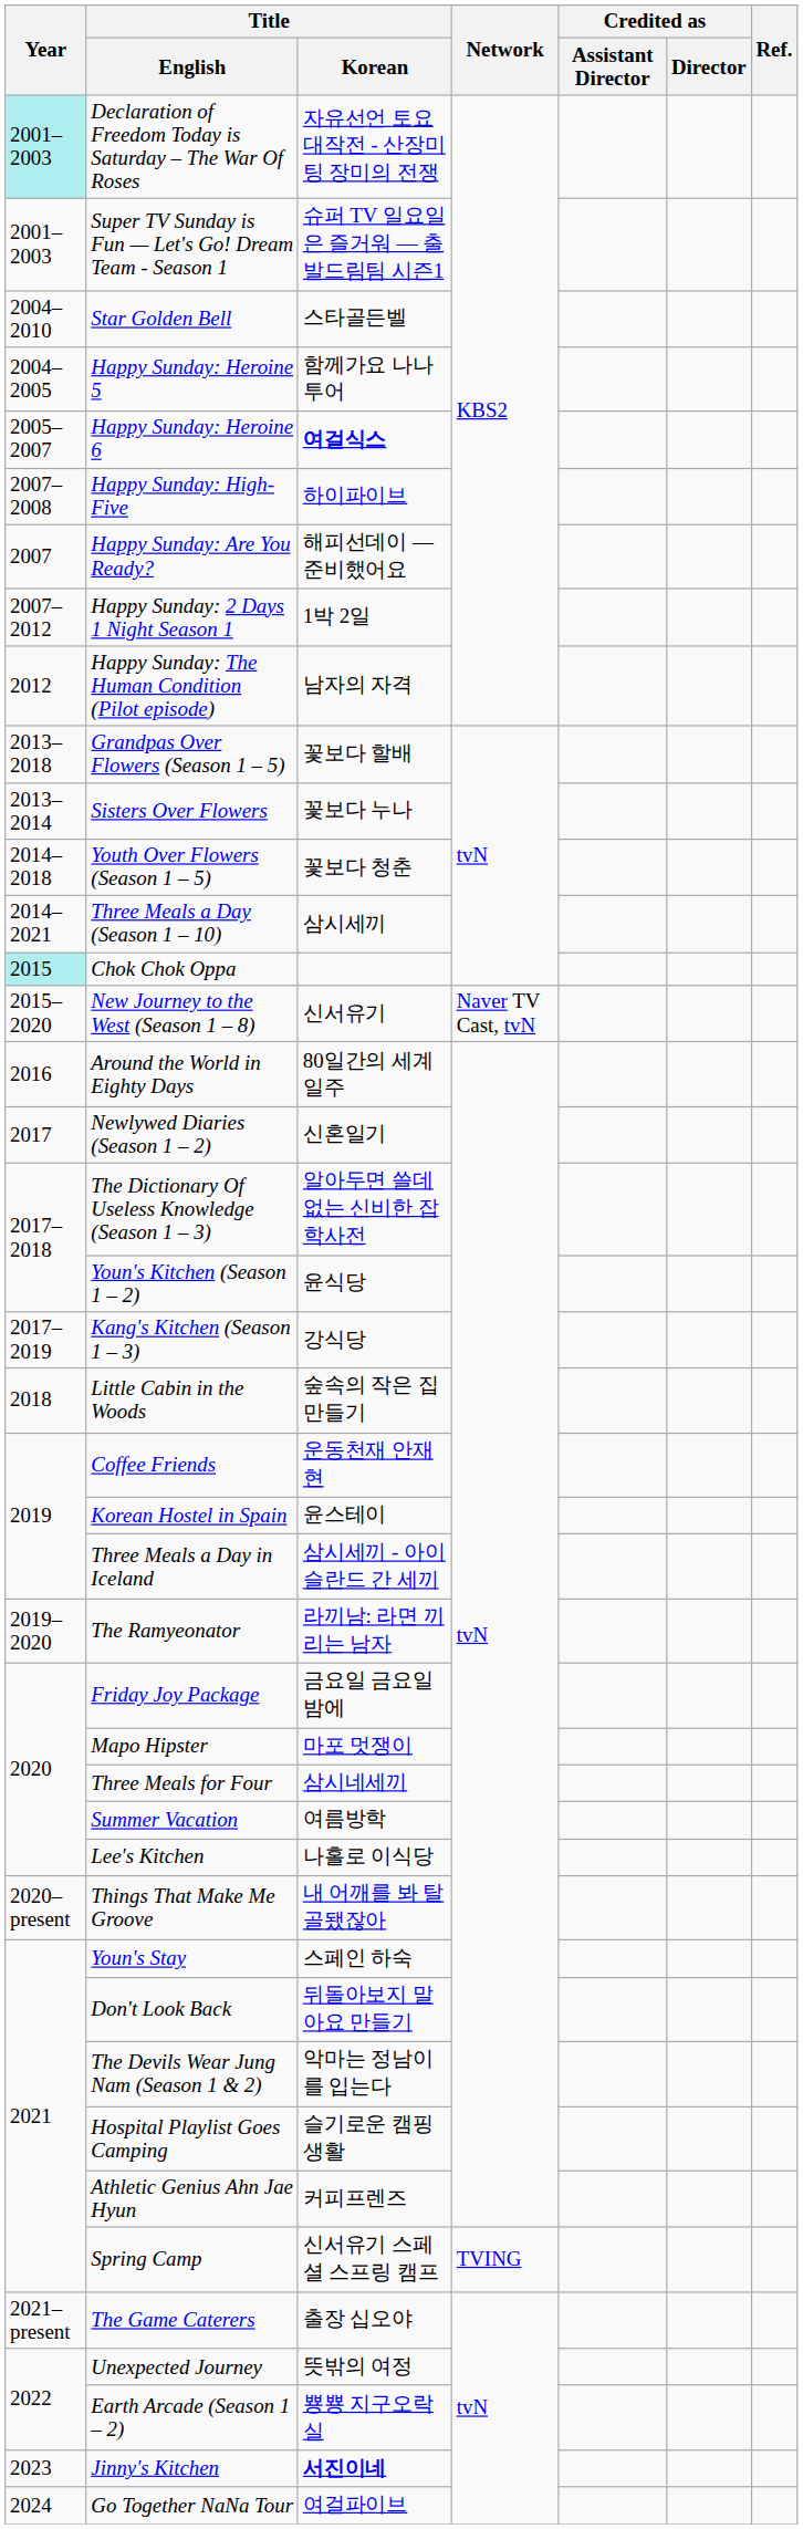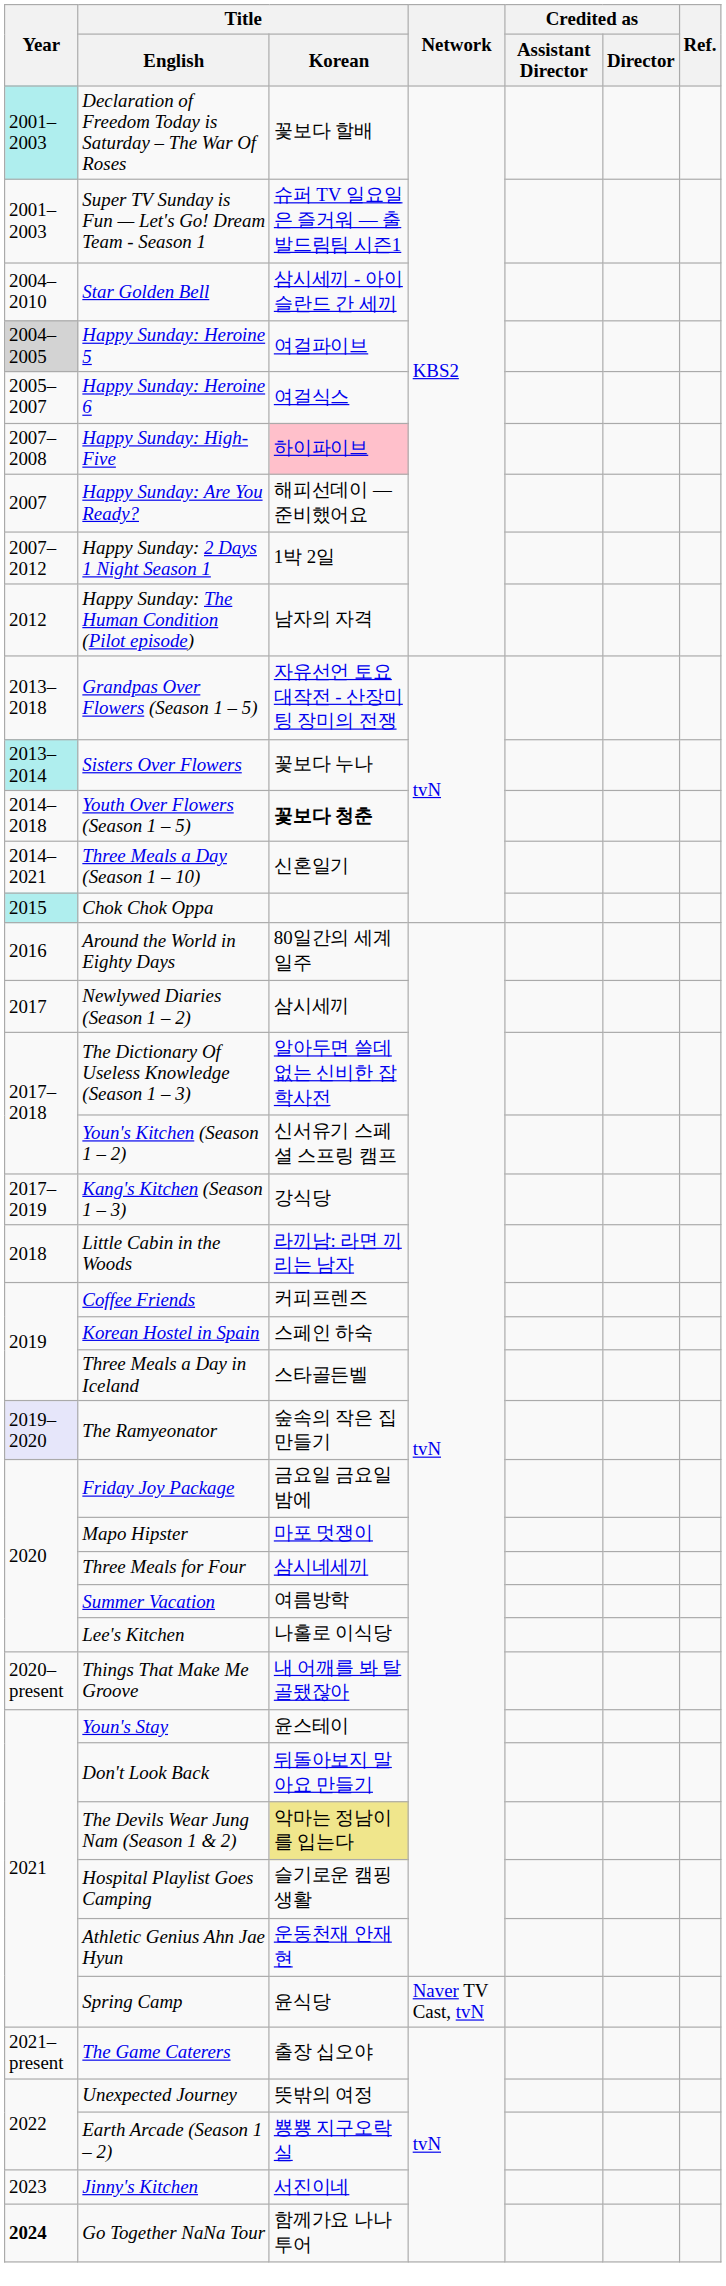 <table class="wikitable sortable plainrowheaders">
 <tr>
 <th rowspan="2">Year</th>
 <th colspan="2">Title</th>
 <th rowspan="2">Network</th>
 <th colspan="2">Credited as</th>
 <th rowspan="2">Ref.</th>
 </tr>
 <tr>
 <th>English</th>
 <th>Korean</th>
 <th>Assistant Director</th>
 <th>Director</th>
 </tr>
 <tr>
 <td style="background: paleturquoise;">2001–2003</td>
 <td><em>Declaration of Freedom Today is Saturday – The War Of Roses</em></td>
-<td><a href='#'>자유선언 토요대작전 - 산장미팅 장미의 전쟁</a></td>
+<td>꽃보다 할배</td>
 <td rowspan="9"><a href='#'>KBS2</a></td>
 <td></td>
 <td></td>
 <td></td>
 </tr>
 <tr>
 <td>2001–2003</td>
 <td><em>Super TV Sunday is Fun — Let's Go! Dream Team - Season 1</em></td>
 <td><a href='#'>슈퍼 TV 일요일은 즐거워 — 출발드림팀 시즌1</a></td>
 <td></td>
 <td></td>
 <td></td>
 </tr>
 <tr>
 <td>2004–2010</td>
 <td><em><a href='#'>Star Golden Bell</a></em></td>
-<td>스타골든벨</td>
+<td><a href='#'>삼시세끼 - 아이슬란드 간 세끼</a></td>
 <td></td>
 <td></td>
 <td></td>
 </tr>
 <tr>
-<td>2004–2005</td>
+<td style="background: lightgrey;">2004–2005</td>
 <td><a href='#'><em>Happy Sunday: Heroine 5</em></a></td>
-<td>함께가요 나나투어</td>
+<td><a href='#'>여걸파이브</a></td>
 <td></td>
 <td></td>
 <td></td>
 </tr>
 <tr>
 <td>2005–2007</td>
 <td><a href='#'><em>Happy Sunday: Heroine 6</em></a></td>
-<td><strong><a href='#'>여걸식스</a></strong></td>
+<td><a href='#'>여걸식스</a></td>
 <td></td>
 <td></td>
 <td></td>
 </tr>
 <tr>
 <td>2007–2008</td>
 <td><em><a href='#'>Happy Sunday: High-Five</a></em></td>
-<td><a href='#'>하이파이브</a></td>
+<td style="background: pink;"><a href='#'>하이파이브</a></td>
 <td></td>
 <td></td>
 <td></td>
 </tr>
 <tr>
 <td>2007</td>
 <td><a href='#'><em>Happy Sunday: Are You Ready?</em></a></td>
 <td>해피선데이 — 준비했어요</td>
 <td></td>
 <td></td>
 <td></td>
 </tr>
 <tr>
 <td>2007–2012</td>
 <td><em>Happy Sunday: <a href='#'>2 Days 1 Night Season 1</a></em></td>
 <td>1박 2일</td>
 <td></td>
 <td></td>
 <td></td>
 </tr>
 <tr>
 <td>2012</td>
 <td><em>Happy Sunday: <a href='#'>The Human Condition</a> (<a href='#'>Pilot episode</a>)</em></td>
 <td>남자의 자격</td>
 <td></td>
 <td></td>
 <td></td>
 </tr>
 <tr>
 <td>2013–2018</td>
 <td><em><a href='#'>Grandpas Over Flowers</a> (Season 1 – 5)</em></td>
-<td>꽃보다 할배</td>
+<td><a href='#'>자유선언 토요대작전 - 산장미팅 장미의 전쟁</a></td>
 <td rowspan="5"><a href='#'>tvN</a></td>
 <td></td>
 <td></td>
 <td></td>
 </tr>
 <tr>
-<td>2013–2014</td>
+<td style="background: paleturquoise;">2013–2014</td>
 <td><em><a href='#'>Sisters Over Flowers</a></em></td>
 <td>꽃보다 누나</td>
 <td></td>
 <td></td>
 <td></td>
 </tr>
 <tr>
 <td>2014–2018</td>
 <td><em><a href='#'>Youth Over Flowers</a> (Season 1 – 5)</em></td>
-<td>꽃보다 청춘</td>
+<td><strong>꽃보다 청춘</strong></td>
 <td></td>
 <td></td>
 <td></td>
 </tr>
 <tr>
 <td>2014–2021</td>
 <td><em><a href='#'>Three Meals a Day</a> (Season 1 – 10)</em></td>
-<td>삼시세끼</td>
+<td>신혼일기</td>
 <td></td>
 <td></td>
 <td></td>
 </tr>
 <tr>
 <td style="background: paleturquoise;">2015</td>
 <td><em>Chok Chok Oppa</em></td>
 <td></td>
-<td></td>
-<td></td>
-<td></td>
-</tr>
-<tr>
-<td>2015–2020</td>
-<td><em><a href='#'>New Journey to the West</a> (Season 1 – 8)</em></td>
-<td>신서유기</td>
-<td><a href='#'>Naver</a> TV Cast, <a href='#'>tvN</a></td>
 <td></td>
 <td></td>
 <td></td>
 </tr>
 <tr>
 <td>2016</td>
 <td><em>Around the World in Eighty Days</em></td>
 <td>80일간의 세계일주</td>
 <td rowspan="21"><a href='#'>tvN</a></td>
 <td></td>
 <td></td>
 <td></td>
 </tr>
 <tr>
 <td>2017</td>
 <td><em>Newlywed Diaries (Season 1 – 2)</em></td>
-<td>신혼일기</td>
+<td>삼시세끼</td>
 <td></td>
 <td></td>
 <td></td>
 </tr>
 <tr>
 <td rowspan="2">2017–2018</td>
 <td><em>The Dictionary Of Useless Knowledge (Season 1 – 3)</em></td>
 <td><a href='#'>알아두면 쓸데없는 신비한 잡학사전</a></td>
 <td></td>
 <td></td>
 <td></td>
 </tr>
 <tr>
 <td><em><a href='#'>Youn's Kitchen</a> (Season 1 – 2)</em></td>
-<td>윤식당</td>
+<td>신서유기 스페셜 스프링 캠프</td>
 <td></td>
 <td></td>
 <td></td>
 </tr>
 <tr>
 <td>2017–2019</td>
 <td><em><a href='#'>Kang's Kitchen</a> (Season 1 – 3)</em></td>
 <td>강식당</td>
 <td></td>
 <td></td>
 <td></td>
 </tr>
 <tr>
 <td>2018</td>
 <td><em>Little Cabin in the Woods</em></td>
-<td>숲속의 작은 집 만들기</td>
+<td><a href='#'>라끼남: 라면 끼리는 남자</a></td>
 <td></td>
 <td></td>
 <td></td>
 </tr>
 <tr>
 <td rowspan="3">2019</td>
 <td><em><a href='#'>Coffee Friends</a></em></td>
-<td><a href='#'>운동천재 안재현</a></td>
+<td>커피프렌즈</td>
 <td></td>
 <td></td>
 <td></td>
 </tr>
 <tr>
 <td><em><a href='#'>Korean Hostel in Spain</a></em></td>
-<td>윤스테이</td>
+<td>스페인 하숙</td>
 <td></td>
 <td></td>
 <td></td>
 </tr>
 <tr>
 <td><em>Three Meals a Day in Iceland</em></td>
-<td><a href='#'>삼시세끼 - 아이슬란드 간 세끼</a></td>
+<td>스타골든벨</td>
 <td></td>
 <td></td>
 <td></td>
 </tr>
 <tr>
-<td>2019–2020</td>
+<td style="background: lavender;">2019–2020</td>
 <td><em>The Ramyeonator</em></td>
-<td><a href='#'>라끼남: 라면 끼리는 남자</a></td>
+<td>숲속의 작은 집 만들기</td>
 <td></td>
 <td></td>
 <td></td>
 </tr>
 <tr>
 <td rowspan="5">2020</td>
 <td><em><a href='#'>Friday Joy Package</a></em></td>
 <td>금요일 금요일 밤에</td>
 <td></td>
 <td></td>
 <td></td>
 </tr>
 <tr>
 <td><em>Mapo Hipster</em></td>
 <td><a href='#'>마포 멋쟁이</a></td>
 <td></td>
 <td></td>
 <td></td>
 </tr>
 <tr>
 <td><em>Three Meals for Four</em></td>
 <td><a href='#'>삼시네세끼</a></td>
 <td></td>
 <td></td>
 <td></td>
 </tr>
 <tr>
 <td><em><a href='#'>Summer Vacation</a></em></td>
 <td>여름방학</td>
 <td></td>
 <td></td>
 <td></td>
 </tr>
 <tr>
 <td><em>Lee's Kitchen</em></td>
 <td>나홀로 이식당</td>
 <td></td>
 <td></td>
 <td></td>
 </tr>
 <tr>
 <td>2020–present</td>
 <td><em>Things That Make Me Groove</em></td>
 <td><a href='#'>내 어깨를 봐 탈골됐잖아</a></td>
 <td></td>
 <td></td>
 <td></td>
 </tr>
 <tr>
 <td rowspan="6">2021</td>
 <td><em><a href='#'>Youn's Stay</a></em></td>
-<td>스페인 하숙</td>
+<td>윤스테이</td>
 <td></td>
 <td></td>
 <td></td>
 </tr>
 <tr>
 <td><em>Don't Look Back</em></td>
 <td><a href='#'>뒤돌아보지 말아요 만들기</a></td>
 <td></td>
 <td></td>
 <td></td>
 </tr>
 <tr>
 <td><em>The Devils Wear Jung Nam (Season 1 & 2)</em></td>
-<td>악마는 정남이를 입는다</td>
+<td style="background: khaki;">악마는 정남이를 입는다</td>
 <td></td>
 <td></td>
 <td></td>
 </tr>
 <tr>
 <td><em>Hospital Playlist Goes Camping</em></td>
 <td>슬기로운 캠핑생활</td>
 <td></td>
 <td></td>
 <td></td>
 </tr>
 <tr>
 <td><em>Athletic Genius Ahn Jae Hyun</em></td>
-<td>커피프렌즈</td>
+<td><a href='#'>운동천재 안재현</a></td>
 <td></td>
 <td></td>
 <td></td>
 </tr>
 <tr>
 <td><em>Spring Camp</em></td>
-<td>신서유기 스페셜 스프링 캠프</td>
-<td><a href='#'>TVING</a></td>
+<td>윤식당</td>
+<td><a href='#'>Naver</a> TV Cast, <a href='#'>tvN</a></td>
 <td></td>
 <td></td>
 <td></td>
 </tr>
 <tr>
 <td>2021–present</td>
 <td><em><a href='#'>The Game Caterers</a></em></td>
 <td>출장 십오야</td>
 <td rowspan="5"><a href='#'>tvN</a></td>
 <td></td>
 <td></td>
 <td></td>
 </tr>
 <tr>
 <td rowspan="2">2022</td>
 <td><em>Unexpected Journey</em></td>
 <td>뜻밖의 여정</td>
 <td></td>
 <td></td>
 <td></td>
 </tr>
 <tr>
 <td><em>Earth Arcade (Season 1 – 2)</em></td>
 <td><a href='#'>뿅뿅 지구오락실</a></td>
 <td></td>
 <td></td>
 <td></td>
 </tr>
 <tr>
 <td>2023</td>
 <td><em><a href='#'>Jinny's Kitchen</a></em></td>
-<td><strong><a href='#'>서진이네</a></strong></td>
+<td><a href='#'>서진이네</a></td>
 <td></td>
 <td></td>
 <td></td>
 </tr>
 <tr>
-<td>2024</td>
+<td><strong>2024</strong></td>
 <td><em>Go Together NaNa Tour</em></td>
-<td><a href='#'>여걸파이브</a></td>
+<td>함께가요 나나투어</td>
 <td></td>
 <td></td>
 </tr>
 </table>
